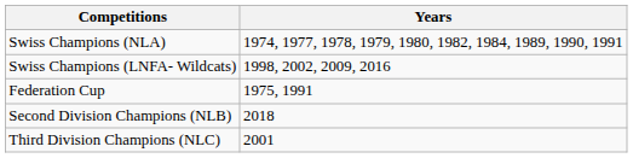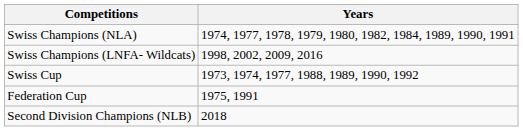 <table class="wikitable">
 <tr>
 <th>Competitions</th>
 <th>Years</th>
 </tr>
 <tr>
 <td>Swiss Champions (NLA)</td>
 <td>1974, 1977, 1978, 1979, 1980, 1982, 1984, 1989, 1990, 1991</td>
 </tr>
 <tr>
 <td>Swiss Champions (LNFA- Wildcats)</td>
 <td>1998, 2002, 2009, 2016</td>
 </tr>
 <tr>
+<td>Swiss Cup</td>
+<td>1973, 1974, 1977, 1988, 1989, 1990, 1992</td>
+</tr>
+<tr>
 <td>Federation Cup</td>
 <td>1975, 1991</td>
 </tr>
 <tr>
 <td>Second Division Champions (NLB)</td>
 <td>2018</td>
 </tr>
-<tr>
-<td>Third Division Champions (NLC)</td>
-<td>2001</td>
-</tr>
 </table>
